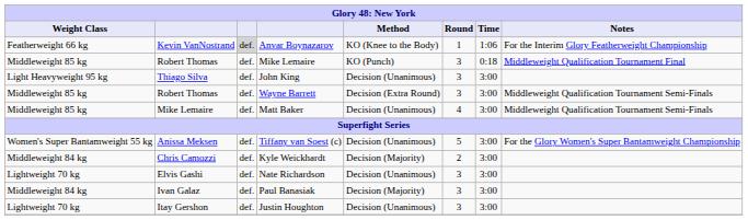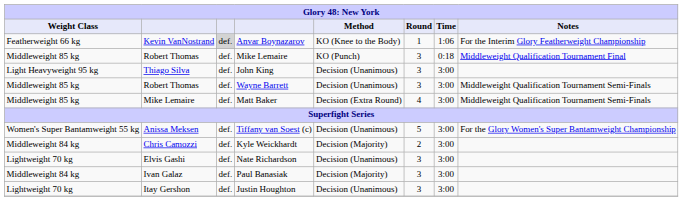 <table class="wikitable" style="font-size: 80%;">
 <tr>
 <th colspan="8" style="background-color: #ccf; color: #000080; text-align: center;"><strong>Glory 48: New York</strong></th>
 </tr>
 <tr>
 <th colspan="1" style="background-color: #E6E8FA; color: #000000; text-align: center;">Weight Class</th>
 <th colspan="1" style="background-color: #E6E8FA; color: #000000; text-align: center;"></th>
 <th colspan="1" style="background-color: #E6E8FA; color: #000000; text-align: center;"></th>
 <th colspan="1" style="background-color: #E6E8FA; color: #000000; text-align: center;"></th>
 <th colspan="1" style="background-color: #E6E8FA; color: #000000; text-align: center;">Method</th>
 <th colspan="1" style="background-color: #E6E8FA; color: #000000; text-align: center;">Round</th>
 <th colspan="1" style="background-color: #E6E8FA; color: #000000; text-align: center;">Time</th>
 <th colspan="1" style="background-color: #E6E8FA; color: #000000; text-align: center;">Notes</th>
 </tr>
 <tr>
 <td>Featherweight 66 kg</td>
 <td> <a href='#'>Kevin VanNostrand</a></td>
 <td align=center style="background: lightgrey;">def.</td>
 <td> <a href='#'>Anvar Boynazarov</a></td>
 <td>KO (Knee to the Body)</td>
 <td align=center>1</td>
 <td align=center>1:06</td>
 <td>For the Interim <a href='#'>Glory Featherweight Championship</a></td>
 </tr>
 <tr>
 <td>Middleweight 85 kg</td>
 <td> Robert Thomas</td>
 <td align=center>def.</td>
 <td> Mike Lemaire</td>
 <td>KO (Punch)</td>
 <td align=center>3</td>
 <td align=center>0:18</td>
 <td><a href='#'>Middleweight Qualification Tournament Final</a></td>
 </tr>
 <tr>
 <td>Light Heavyweight 95 kg</td>
 <td> <a href='#'>Thiago Silva</a></td>
 <td align=center>def.</td>
 <td> John King</td>
 <td>Decision (Unanimous)</td>
 <td align=center>3</td>
 <td align=center>3:00</td>
 <td></td>
 </tr>
 <tr>
 <td>Middleweight 85 kg</td>
 <td> Robert Thomas</td>
 <td align=center>def.</td>
 <td> <a href='#'>Wayne Barrett</a></td>
-<td>Decision (Extra Round)</td>
+<td>Decision (Unanimous)</td>
 <td align=center>3</td>
 <td align=center>3:00</td>
 <td>Middleweight Qualification Tournament Semi-Finals</td>
 </tr>
 <tr>
 <td>Middleweight 85 kg</td>
 <td> Mike Lemaire</td>
 <td align=center>def.</td>
 <td> Matt Baker</td>
-<td>Decision (Unanimous)</td>
+<td>Decision (Extra Round)</td>
 <td align=center>4</td>
 <td align=center>3:00</td>
 <td>Middleweight Qualification Tournament Semi-Finals</td>
 </tr>
 <tr>
 <th colspan="8" style="background-color: #ccf; color: #000080; text-align: center;"><strong>Superfight Series</strong></th>
 </tr>
 <tr>
 <td>Women's Super Bantamweight 55 kg</td>
 <td> <a href='#'>Anissa Meksen</a></td>
 <td align=center>def.</td>
 <td> <a href='#'>Tiffany van Soest</a> (c)</td>
 <td>Decision (Unanimous)</td>
 <td align=center>5</td>
 <td align=center>3:00</td>
 <td>For the <a href='#'>Glory Women's Super Bantamweight Championship</a></td>
 </tr>
 <tr>
 <td>Middleweight 84 kg</td>
 <td> <a href='#'>Chris Camozzi</a></td>
 <td align=center>def.</td>
 <td> Kyle Weickhardt</td>
 <td>Decision (Majority)</td>
 <td align=center>2</td>
 <td align=center>3:00</td>
 <td></td>
 </tr>
 <tr>
 <td>Lightweight 70 kg</td>
 <td> Elvis Gashi</td>
 <td align=center>def.</td>
 <td> Nate Richardson</td>
 <td>Decision (Unanimous)</td>
 <td align=center>3</td>
 <td align=center>3:00</td>
 <td></td>
 </tr>
 <tr>
 <td>Middleweight 84 kg</td>
 <td> Ivan Galaz</td>
 <td align=center>def.</td>
 <td> Paul Banasiak</td>
 <td>Decision (Majority)</td>
 <td align=center>3</td>
 <td align=center>3:00</td>
 <td></td>
 </tr>
 <tr>
 <td>Lightweight 70 kg</td>
 <td> Itay Gershon</td>
 <td align=center>def.</td>
 <td> Justin Houghton</td>
 <td>Decision (Unanimous)</td>
 <td align=center>3</td>
 <td align=center>3:00</td>
 <td></td>
 </tr>
 <tr>
 </tr>
 </table>
